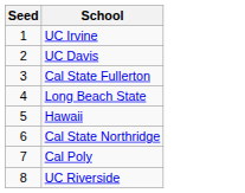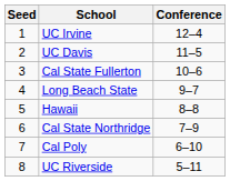 <table class="wikitable" style="white-space:nowrap; font-size:95%;text-align:center">
 <tr>
 <th>Seed</th>
 <th>School</th>
+<th>Conference</th>
 </tr>
 <tr>
 <td>1</td>
 <td align=left><a href='#'>UC Irvine</a></td>
+<td>12–4</td>
 </tr>
 <tr>
 <td>2</td>
 <td align=left><a href='#'>UC Davis</a></td>
+<td>11–5</td>
 </tr>
 <tr>
 <td>3</td>
 <td align=left><a href='#'>Cal State Fullerton</a></td>
+<td>10–6</td>
 </tr>
 <tr>
 <td>4</td>
 <td align=left><a href='#'>Long Beach State</a></td>
+<td>9–7</td>
 </tr>
 <tr>
 <td>5</td>
 <td align=left><a href='#'>Hawaii</a></td>
+<td>8–8</td>
 </tr>
 <tr>
 <td>6</td>
 <td align=left><a href='#'>Cal State Northridge</a></td>
+<td>7–9</td>
 </tr>
 <tr>
 <td>7</td>
 <td align=left><a href='#'>Cal Poly</a></td>
+<td>6–10</td>
 </tr>
 <tr>
 <td>8</td>
 <td align=left><a href='#'>UC Riverside</a></td>
+<td>5–11</td>
 </tr>
 </table>
